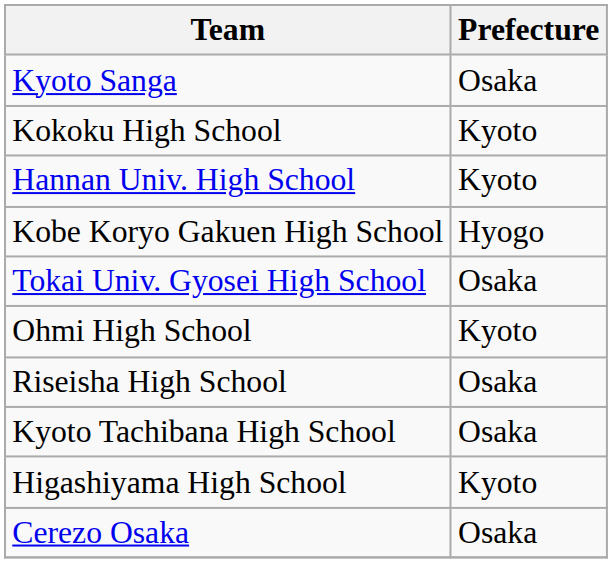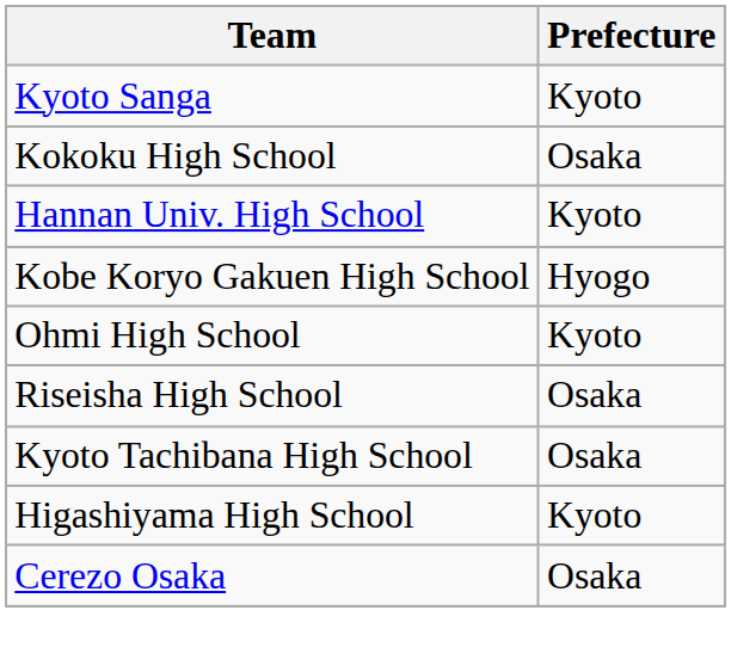 <table class="wikitable sortable">
 <tr>
 <th>Team</th>
 <th>Prefecture</th>
 </tr>
 <tr>
 <td><a href='#'>Kyoto Sanga</a></td>
-<td>Osaka</td>
+<td>Kyoto</td>
 </tr>
 <tr>
 <td>Kokoku High School</td>
-<td>Kyoto</td>
+<td>Osaka</td>
 </tr>
 <tr>
 <td><a href='#'>Hannan Univ. High School</a></td>
 <td>Kyoto</td>
 </tr>
 <tr>
 <td>Kobe Koryo Gakuen High School</td>
 <td>Hyogo</td>
-</tr>
-<tr>
-<td><a href='#'>Tokai Univ. Gyosei High School</a></td>
-<td>Osaka</td>
 </tr>
 <tr>
 <td>Ohmi High School</td>
 <td>Kyoto</td>
 </tr>
 <tr>
 <td>Riseisha High School</td>
 <td>Osaka</td>
 </tr>
 <tr>
 <td>Kyoto Tachibana High School</td>
 <td>Osaka</td>
 </tr>
 <tr>
 <td>Higashiyama High School</td>
 <td>Kyoto</td>
 </tr>
 <tr>
 <td><a href='#'>Cerezo Osaka</a></td>
 <td>Osaka</td>
 </tr>
 <tr>
 </tr>
 </table>
